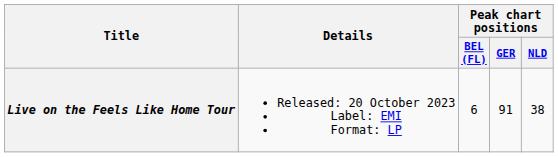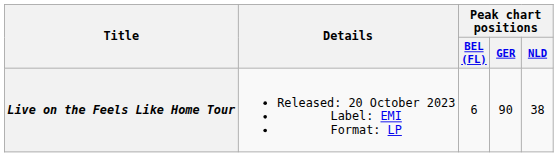 <table class="wikitable plainrowheaders" style="text-align:center">
 <tr>
 <th scope="col" rowspan="2">Title</th>
 <th scope="col" rowspan="2">Details</th>
 <th scope="col" colspan="3">Peak chart positions</th>
 </tr>
 <tr>
 <th scope="col" style="width:2.5em;font-size:90%;"><a href='#'>BEL<br>(FL)</a><br></th>
 <th scope="col" style="width:2.5em;font-size:90%;"><a href='#'>GER</a><br></th>
 <th scope="col" style="width:2.5em;font-size:90%;"><a href='#'>NLD</a><br></th>
 </tr>
 <tr>
 <th scope="row"><em>Live on the Feels Like Home Tour</em></th>
 <td><br><ul><li>Released: 20 October 2023</li><li>Label: <a href='#'>EMI</a></li><li>Format: <a href='#'>LP</a></li></ul></td>
 <td>6</td>
-<td>91</td>
+<td>90</td>
 <td>38</td>
 </tr>
 </table>
